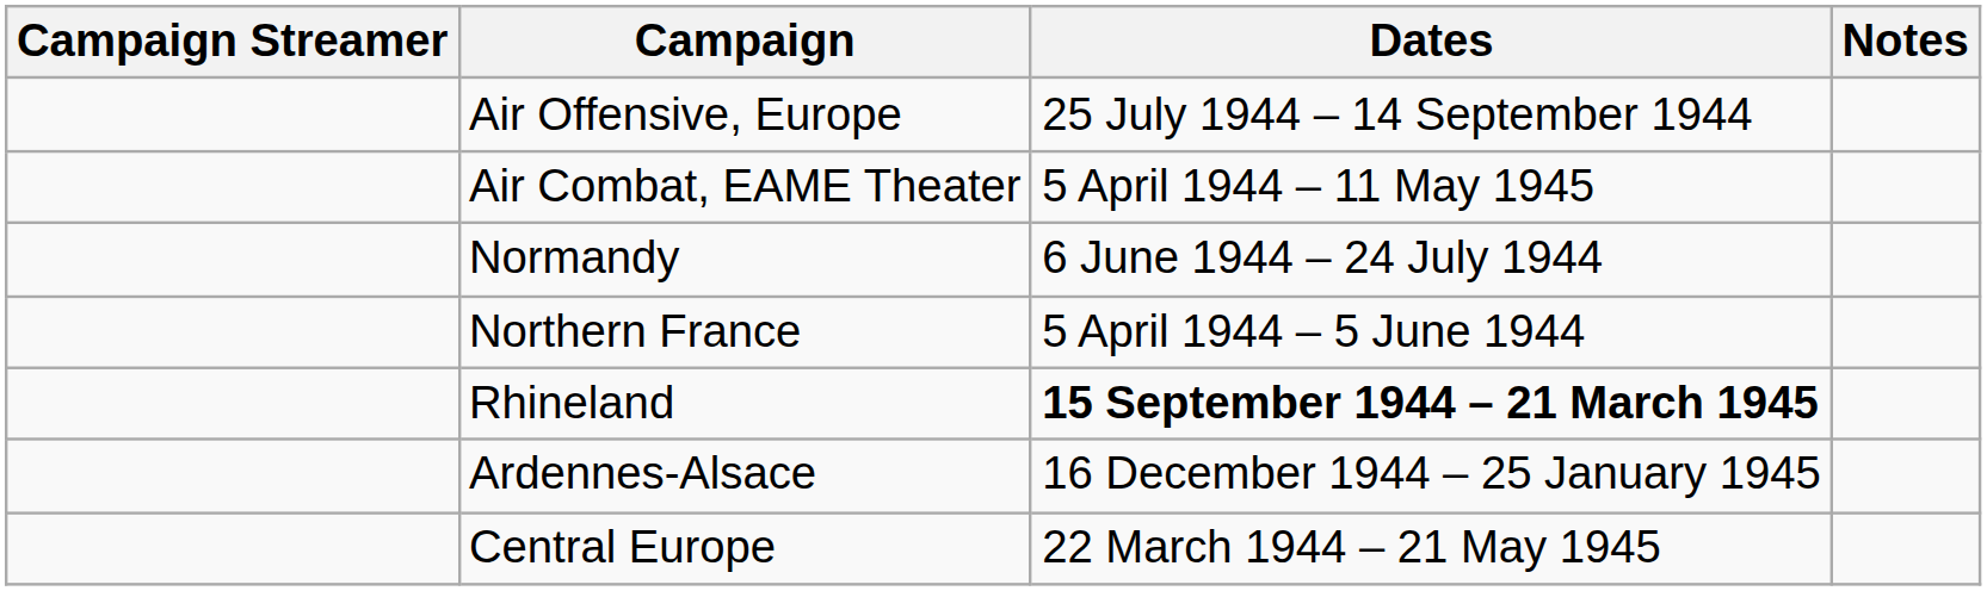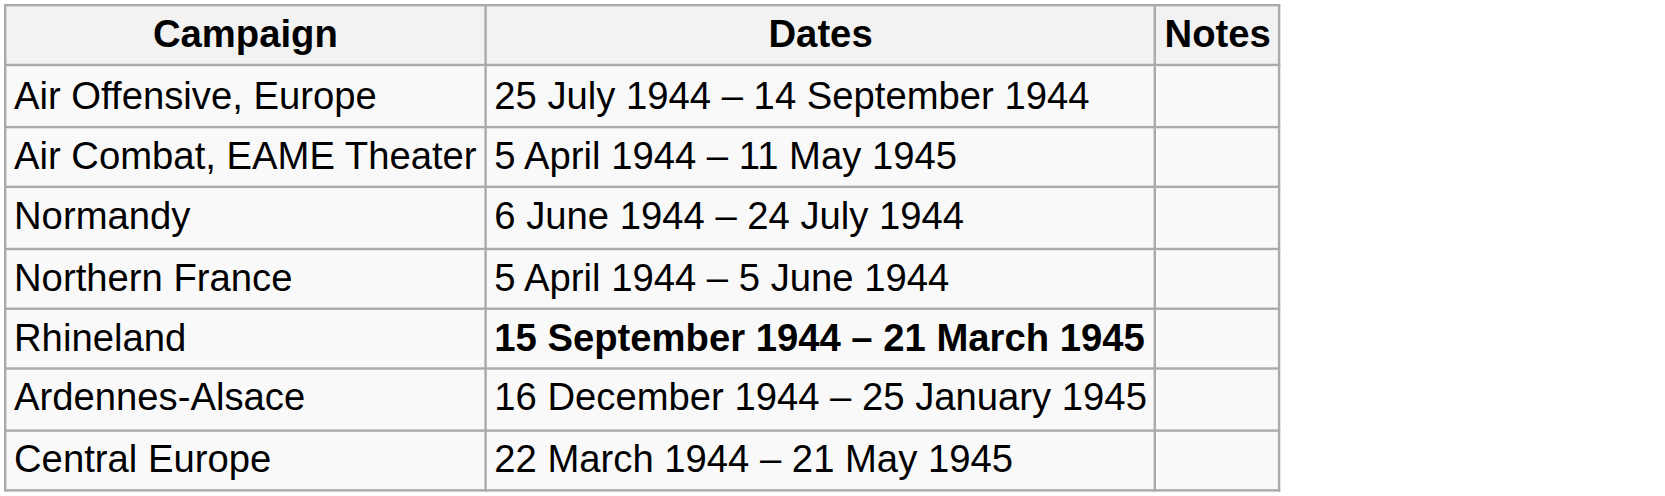 <table class="wikitable">
 <tr style="background:#efefef;">
-<th>Campaign Streamer</th>
 <th>Campaign</th>
 <th>Dates</th>
 <th>Notes</th>
 </tr>
 <tr>
-<td></td>
 <td>Air Offensive, Europe</td>
 <td>25 July 1944 – 14 September 1944</td>
 <td></td>
 </tr>
 <tr>
-<td></td>
 <td>Air Combat, EAME Theater</td>
 <td>5 April 1944 – 11 May 1945</td>
 <td></td>
 </tr>
 <tr>
-<td></td>
 <td>Normandy</td>
 <td>6 June 1944 – 24 July 1944</td>
 <td></td>
 </tr>
 <tr>
-<td></td>
 <td>Northern France</td>
 <td>5 April 1944 – 5 June 1944</td>
 <td></td>
 </tr>
 <tr>
-<td></td>
 <td>Rhineland</td>
 <td><strong>15 September 1944 – 21 March 1945</strong></td>
 <td></td>
 </tr>
 <tr>
-<td></td>
 <td>Ardennes-Alsace</td>
 <td>16 December 1944 – 25 January 1945</td>
 <td></td>
 </tr>
 <tr>
-<td></td>
 <td>Central Europe</td>
 <td>22 March 1944 – 21 May 1945</td>
 <td></td>
 </tr>
 </table>
